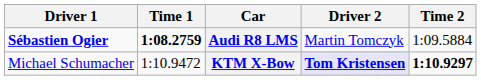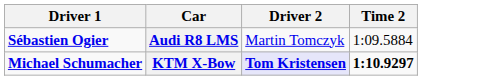 <table class="wikitable">
 <tr>
 <th>Driver 1</th>
-<th>Time 1</th>
 <th>Car</th>
 <th>Driver 2</th>
 <th>Time 2</th>
 </tr>
 <tr>
 <td> <strong><a href='#'>Sébastien Ogier</a></strong></td>
-<td><strong>1:08.2759</strong></td>
 <th><a href='#'>Audi R8 LMS</a></th>
 <td> <a href='#'>Martin Tomczyk</a></td>
 <td>1:09.5884</td>
 </tr>
 <tr>
-<td> <a href='#'>Michael Schumacher</a></td>
-<td>1:10.9472</td>
+<td><strong> <a href='#'>Michael Schumacher</a></strong></td>
 <th><a href='#'>KTM X-Bow</a></th>
 <td style="background: lavender;"> <strong><a href='#'>Tom Kristensen</a></strong></td>
 <td><strong>1:10.9297</strong></td>
 </tr>
 </table>
